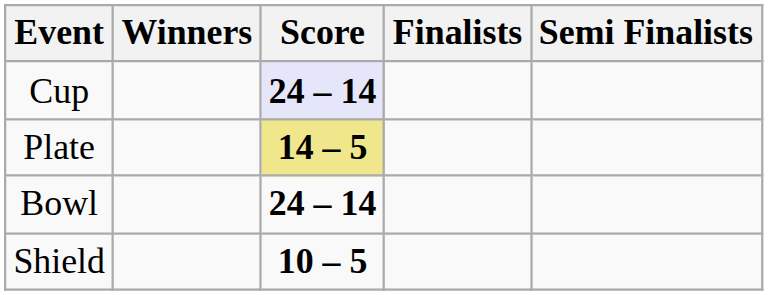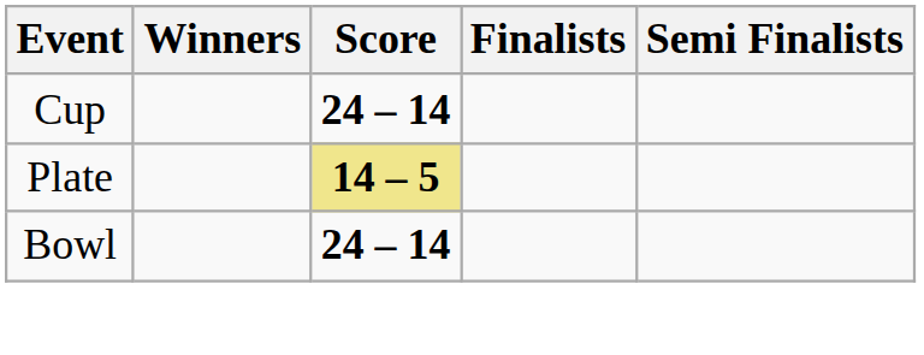 <table class="wikitable" style="text-align: center">
 <tr>
 <th>Event</th>
 <th>Winners</th>
 <th>Score</th>
 <th>Finalists</th>
 <th>Semi Finalists</th>
 </tr>
 <tr>
 <td>Cup</td>
 <td align=left><strong></strong></td>
-<td style="background: lavender;"><strong>24 – 14</strong></td>
+<td><strong>24 – 14</strong></td>
 <td align=left></td>
 <td align=left><br></td>
 </tr>
 <tr>
 <td>Plate</td>
 <td align=left><strong></strong></td>
 <td style="background: khaki;"><strong>14 – 5</strong></td>
 <td align=left></td>
 <td align=left><br></td>
 </tr>
 <tr>
 <td>Bowl</td>
 <td align=left><strong></strong></td>
 <td><strong>24 – 14</strong></td>
 <td align=left></td>
 <td align=left><br></td>
 </tr>
-<tr>
-<td>Shield</td>
-<td align=left><strong></strong></td>
-<td><strong>10 – 5</strong></td>
-<td align=left></td>
-<td align=left><br></td>
-</tr>
 </table>
